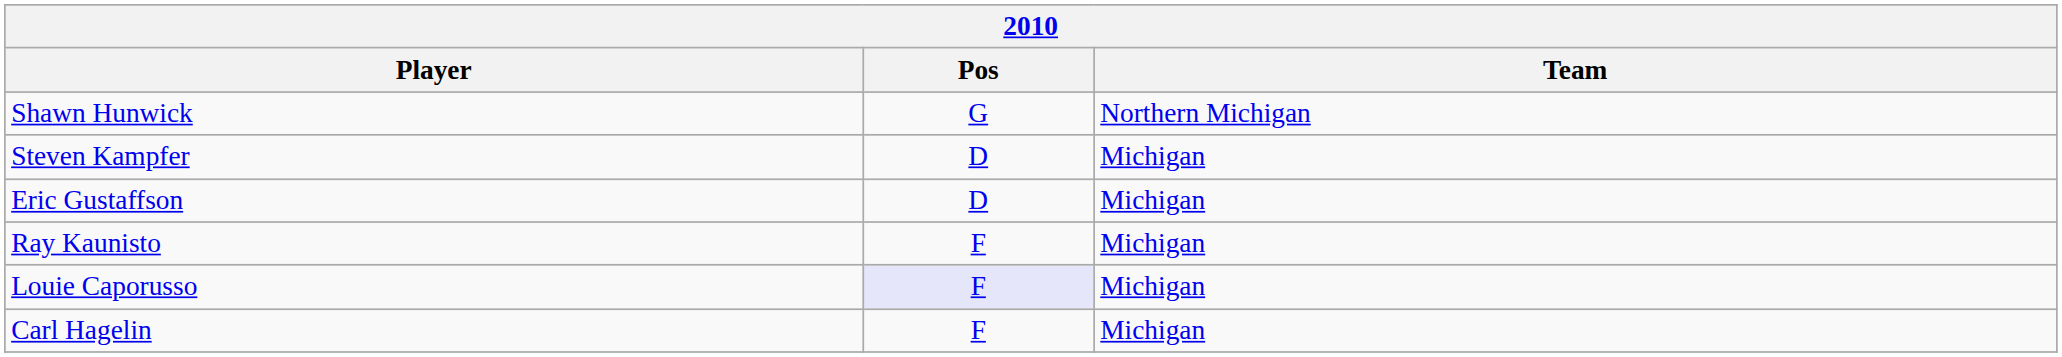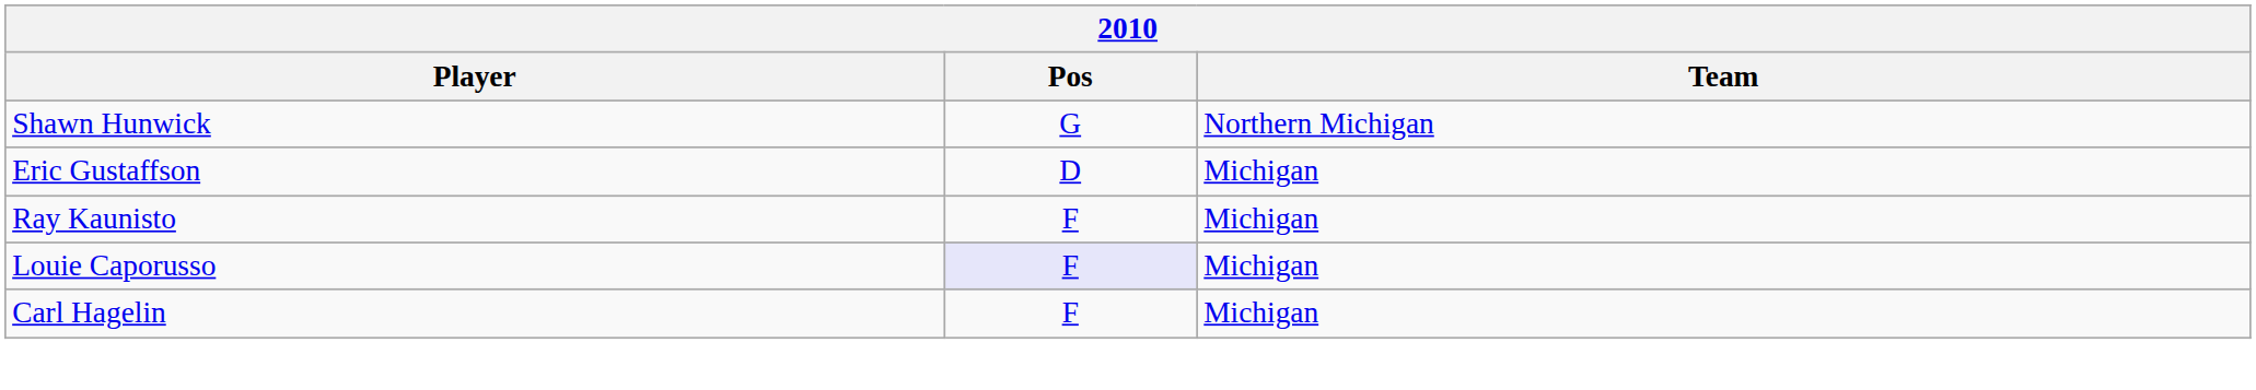 <table class="wikitable" width=95%>
 <tr>
 <th colspan=3><a href='#'>2010</a></th>
 </tr>
 <tr>
 <th>Player</th>
 <th>Pos</th>
 <th>Team</th>
 </tr>
 <tr>
 <td><a href='#'>Shawn Hunwick</a></td>
 <td style="text-align:center;"><a href='#'>G</a></td>
 <td><a href='#'>Northern Michigan</a></td>
-</tr>
-<tr>
-<td><a href='#'>Steven Kampfer</a></td>
-<td style="text-align:center;"><a href='#'>D</a></td>
-<td><a href='#'>Michigan</a></td>
 </tr>
 <tr>
 <td><a href='#'>Eric Gustaffson</a></td>
 <td style="text-align:center;"><a href='#'>D</a></td>
 <td><a href='#'>Michigan</a></td>
 </tr>
 <tr>
 <td><a href='#'>Ray Kaunisto</a></td>
 <td style="text-align:center;"><a href='#'>F</a></td>
 <td><a href='#'>Michigan</a></td>
 </tr>
 <tr>
 <td><a href='#'>Louie Caporusso</a></td>
 <td style="background: lavender; text-align:center;"><a href='#'>F</a></td>
 <td><a href='#'>Michigan</a></td>
 </tr>
 <tr>
 <td><a href='#'>Carl Hagelin</a></td>
 <td style="text-align:center;"><a href='#'>F</a></td>
 <td><a href='#'>Michigan</a></td>
 </tr>
 </table>
